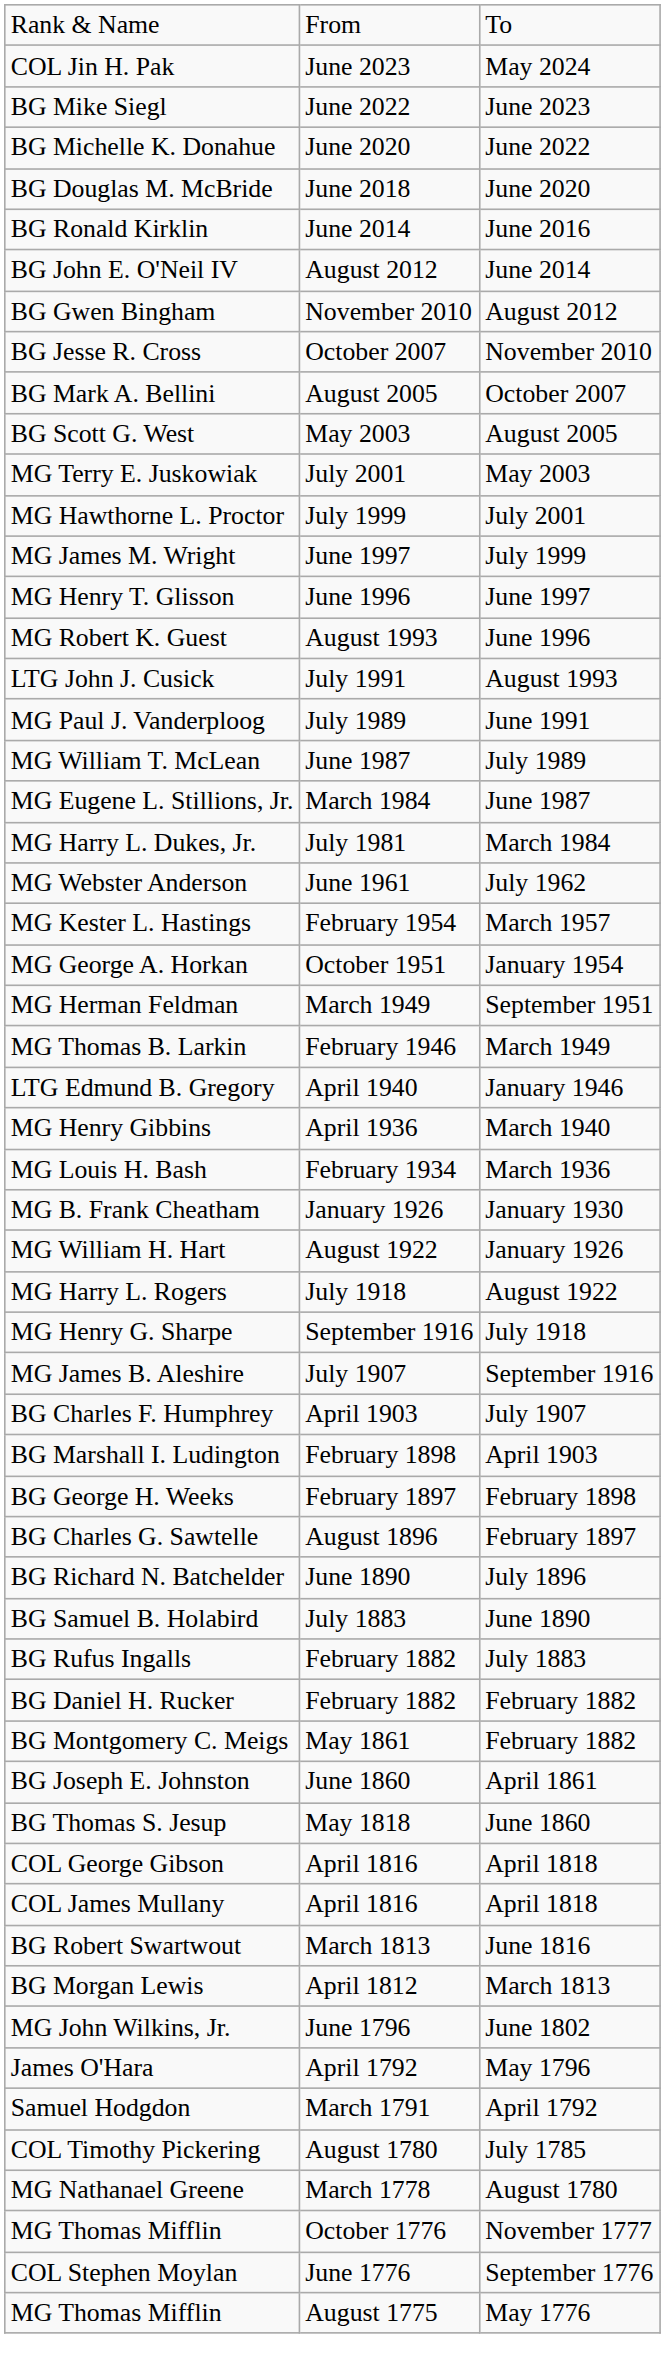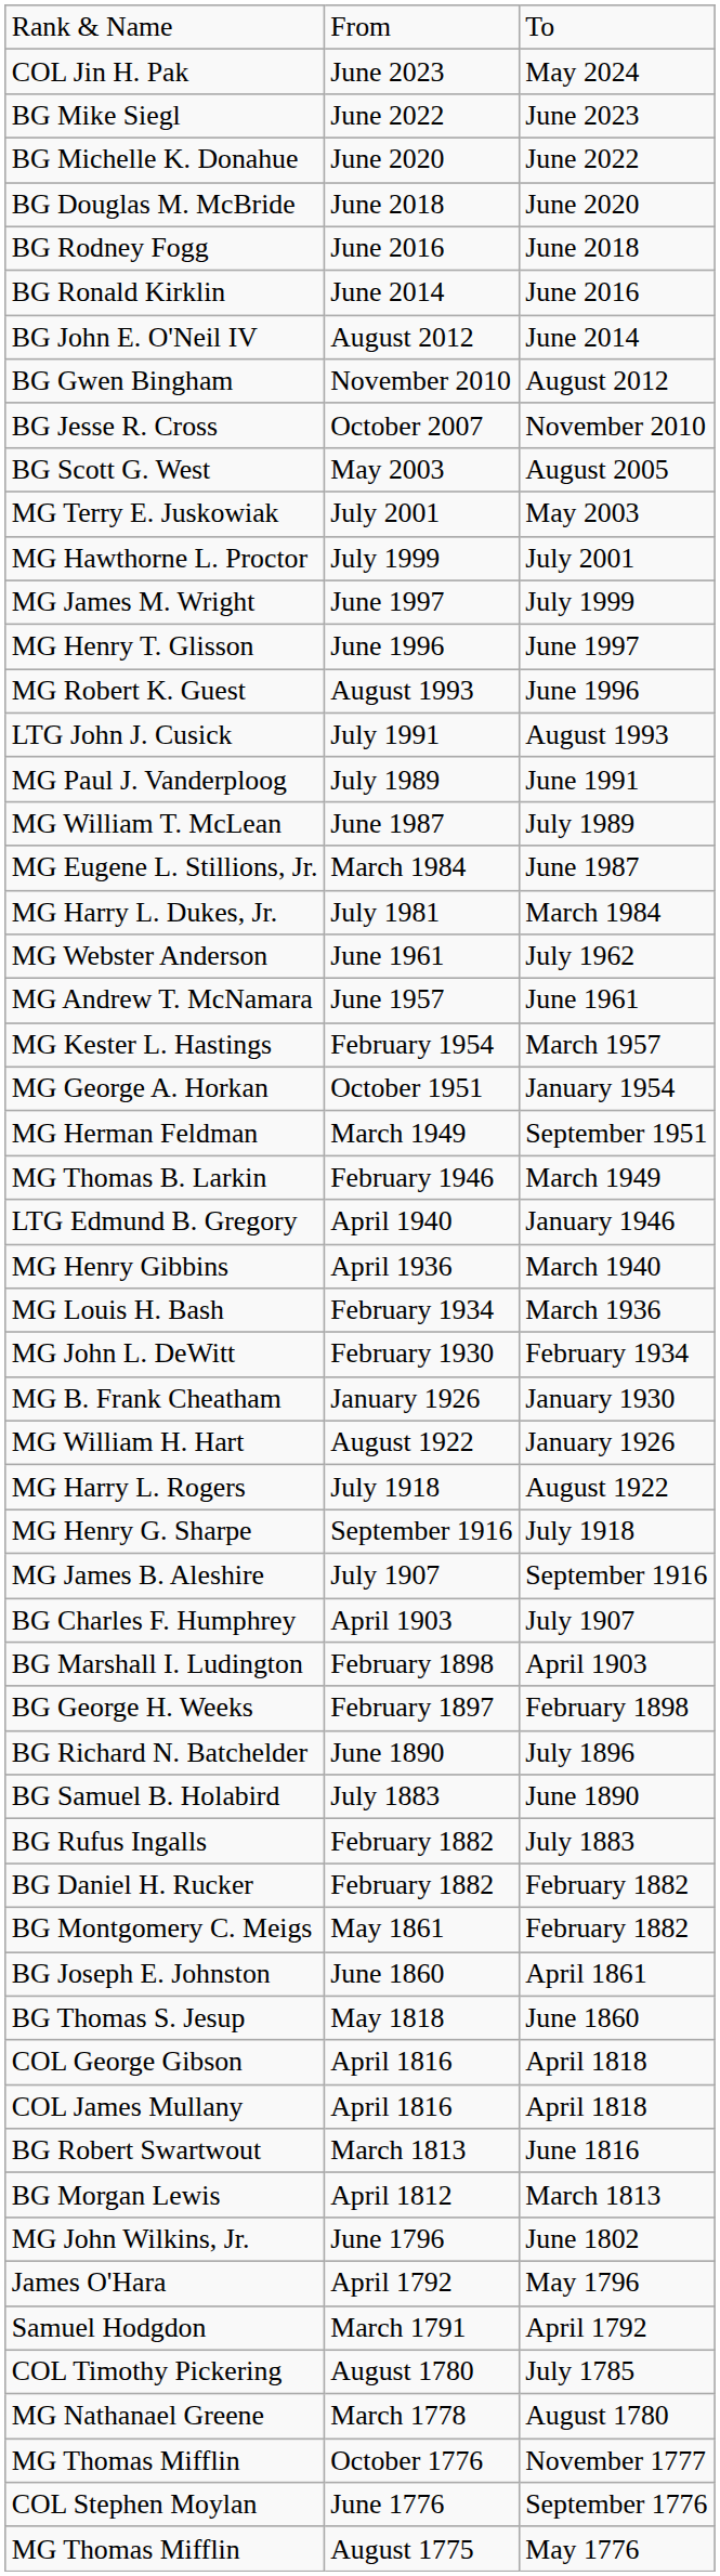 <table class="wikitable">
 <tr>
 <td>Rank & Name</td>
 <td>From</td>
 <td>To</td>
 </tr>
 <tr>
 <td>COL Jin H. Pak</td>
 <td>June 2023</td>
 <td>May 2024</td>
 </tr>
 <tr>
 <td>BG Mike Siegl</td>
 <td>June 2022</td>
 <td>June 2023</td>
 </tr>
 <tr>
 <td>BG Michelle K. Donahue</td>
 <td>June 2020</td>
 <td>June 2022</td>
 </tr>
 <tr>
 <td>BG Douglas M. McBride</td>
 <td>June 2018</td>
 <td>June 2020</td>
 </tr>
 <tr>
+<td>BG Rodney Fogg</td>
+<td>June 2016</td>
+<td>June 2018</td>
+</tr>
+<tr>
 <td>BG Ronald Kirklin</td>
 <td>June 2014</td>
 <td>June 2016</td>
 </tr>
 <tr>
 <td>BG John E. O'Neil IV</td>
 <td>August 2012</td>
 <td>June 2014</td>
 </tr>
 <tr>
 <td>BG Gwen Bingham</td>
 <td>November 2010</td>
 <td>August 2012</td>
 </tr>
 <tr>
 <td>BG Jesse R. Cross</td>
 <td>October 2007</td>
 <td>November 2010</td>
-</tr>
-<tr>
-<td>BG Mark A. Bellini</td>
-<td>August 2005</td>
-<td>October 2007</td>
 </tr>
 <tr>
 <td>BG Scott G. West</td>
 <td>May 2003</td>
 <td>August 2005</td>
 </tr>
 <tr>
 <td>MG Terry E. Juskowiak</td>
 <td>July 2001</td>
 <td>May 2003</td>
 </tr>
 <tr>
 <td>MG Hawthorne L. Proctor</td>
 <td>July 1999</td>
 <td>July 2001</td>
 </tr>
 <tr>
 <td>MG James M. Wright</td>
 <td>June 1997</td>
 <td>July 1999</td>
 </tr>
 <tr>
 <td>MG Henry T. Glisson</td>
 <td>June 1996</td>
 <td>June 1997</td>
 </tr>
 <tr>
 <td>MG Robert K. Guest</td>
 <td>August 1993</td>
 <td>June 1996</td>
 </tr>
 <tr>
 <td>LTG John J. Cusick</td>
 <td>July 1991</td>
 <td>August 1993</td>
 </tr>
 <tr>
 <td>MG Paul J. Vanderploog</td>
 <td>July 1989</td>
 <td>June 1991</td>
 </tr>
 <tr>
 <td>MG William T. McLean</td>
 <td>June 1987</td>
 <td>July 1989</td>
 </tr>
 <tr>
 <td>MG Eugene L. Stillions, Jr.</td>
 <td>March 1984</td>
 <td>June 1987</td>
 </tr>
 <tr>
 <td>MG Harry L. Dukes, Jr.</td>
 <td>July 1981</td>
 <td>March 1984</td>
 </tr>
 <tr>
 <td>MG Webster Anderson</td>
 <td>June 1961</td>
 <td>July 1962</td>
 </tr>
 <tr>
+<td>MG Andrew T. McNamara</td>
+<td>June 1957</td>
+<td>June 1961</td>
+</tr>
+<tr>
 <td>MG Kester L. Hastings</td>
 <td>February 1954</td>
 <td>March 1957</td>
 </tr>
 <tr>
 <td>MG George A. Horkan</td>
 <td>October 1951</td>
 <td>January 1954</td>
 </tr>
 <tr>
 <td>MG Herman Feldman</td>
 <td>March 1949</td>
 <td>September 1951</td>
 </tr>
 <tr>
 <td>MG Thomas B. Larkin</td>
 <td>February 1946</td>
 <td>March 1949</td>
 </tr>
 <tr>
 <td>LTG Edmund B. Gregory</td>
 <td>April 1940</td>
 <td>January 1946</td>
 </tr>
 <tr>
 <td>MG Henry Gibbins</td>
 <td>April 1936</td>
 <td>March 1940</td>
 </tr>
 <tr>
 <td>MG Louis H. Bash</td>
 <td>February 1934</td>
 <td>March 1936</td>
+</tr>
+<tr>
+<td>MG John L. DeWitt</td>
+<td>February 1930</td>
+<td>February 1934</td>
 </tr>
 <tr>
 <td>MG B. Frank Cheatham</td>
 <td>January 1926</td>
 <td>January 1930</td>
 </tr>
 <tr>
 <td>MG William H. Hart</td>
 <td>August 1922</td>
 <td>January 1926</td>
 </tr>
 <tr>
 <td>MG Harry L. Rogers</td>
 <td>July 1918</td>
 <td>August 1922</td>
 </tr>
 <tr>
 <td>MG Henry G. Sharpe</td>
 <td>September 1916</td>
 <td>July 1918</td>
 </tr>
 <tr>
 <td>MG James B. Aleshire</td>
 <td>July 1907</td>
 <td>September 1916</td>
 </tr>
 <tr>
 <td>BG Charles F. Humphrey</td>
 <td>April 1903</td>
 <td>July 1907</td>
 </tr>
 <tr>
 <td>BG Marshall I. Ludington</td>
 <td>February 1898</td>
 <td>April 1903</td>
 </tr>
 <tr>
 <td>BG George H. Weeks</td>
 <td>February 1897</td>
 <td>February 1898</td>
-</tr>
-<tr>
-<td>BG Charles G. Sawtelle</td>
-<td>August 1896</td>
-<td>February 1897</td>
 </tr>
 <tr>
 <td>BG Richard N. Batchelder</td>
 <td>June 1890</td>
 <td>July 1896</td>
 </tr>
 <tr>
 <td>BG Samuel B. Holabird</td>
 <td>July 1883</td>
 <td>June 1890</td>
 </tr>
 <tr>
 <td>BG Rufus Ingalls</td>
 <td>February 1882</td>
 <td>July 1883</td>
 </tr>
 <tr>
 <td>BG Daniel H. Rucker</td>
 <td>February 1882</td>
 <td>February 1882</td>
 </tr>
 <tr>
 <td>BG Montgomery C. Meigs</td>
 <td>May 1861</td>
 <td>February 1882</td>
 </tr>
 <tr>
 <td>BG Joseph E. Johnston</td>
 <td>June 1860</td>
 <td>April 1861</td>
 </tr>
 <tr>
 <td>BG Thomas S. Jesup</td>
 <td>May 1818</td>
 <td>June 1860</td>
 </tr>
 <tr>
 <td>COL George Gibson</td>
 <td>April 1816</td>
 <td>April 1818</td>
 </tr>
 <tr>
 <td>COL James Mullany</td>
 <td>April 1816</td>
 <td>April 1818</td>
 </tr>
 <tr>
 <td>BG Robert Swartwout</td>
 <td>March 1813</td>
 <td>June 1816</td>
 </tr>
 <tr>
 <td>BG Morgan Lewis</td>
 <td>April 1812</td>
 <td>March 1813</td>
 </tr>
 <tr>
 <td>MG John Wilkins, Jr.</td>
 <td>June 1796</td>
 <td>June 1802</td>
 </tr>
 <tr>
 <td>James O'Hara</td>
 <td>April 1792</td>
 <td>May 1796</td>
 </tr>
 <tr>
 <td>Samuel Hodgdon</td>
 <td>March 1791</td>
 <td>April 1792</td>
 </tr>
 <tr>
 <td>COL Timothy Pickering</td>
 <td>August 1780</td>
 <td>July 1785</td>
 </tr>
 <tr>
 <td>MG Nathanael Greene</td>
 <td>March 1778</td>
 <td>August 1780</td>
 </tr>
 <tr>
 <td>MG Thomas Mifflin</td>
 <td>October 1776</td>
 <td>November 1777</td>
 </tr>
 <tr>
 <td>COL Stephen Moylan</td>
 <td>June 1776</td>
 <td>September 1776</td>
 </tr>
 <tr>
 <td>MG Thomas Mifflin</td>
 <td>August 1775</td>
 <td>May 1776</td>
 </tr>
 </table>
